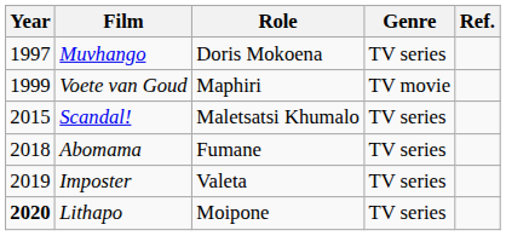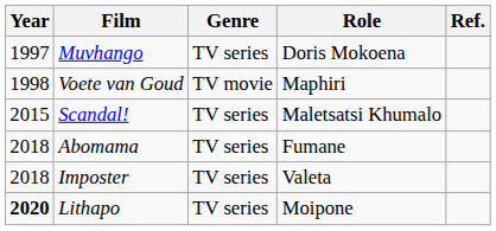 <table class="wikitable">
 <tr>
 <th>Year</th>
 <th>Film</th>
+<th>Genre</th>
 <th>Role</th>
-<th>Genre</th>
 <th>Ref.</th>
 </tr>
 <tr>
 <td>1997</td>
 <td><em><a href='#'>Muvhango</a></em></td>
+<td>TV series</td>
 <td>Doris Mokoena</td>
-<td>TV series</td>
 <td></td>
 </tr>
 <tr>
-<td>1999</td>
+<td>1998</td>
 <td><em>Voete van Goud</em></td>
+<td>TV movie</td>
 <td>Maphiri</td>
-<td>TV movie</td>
 <td></td>
 </tr>
 <tr>
 <td>2015</td>
 <td><em><a href='#'>Scandal!</a></em></td>
+<td>TV series</td>
 <td>Maletsatsi Khumalo</td>
-<td>TV series</td>
 <td></td>
 </tr>
 <tr>
 <td>2018</td>
 <td><em>Abomama</em></td>
+<td>TV series</td>
 <td>Fumane</td>
-<td>TV series</td>
 <td></td>
 </tr>
 <tr>
-<td>2019</td>
+<td>2018</td>
 <td><em>Imposter</em></td>
+<td>TV series</td>
 <td>Valeta</td>
-<td>TV series</td>
 <td></td>
 </tr>
 <tr>
 <td><strong>2020</strong></td>
 <td><em>Lithapo</em></td>
+<td>TV series</td>
 <td>Moipone</td>
-<td>TV series</td>
 <td></td>
 </tr>
 </table>
